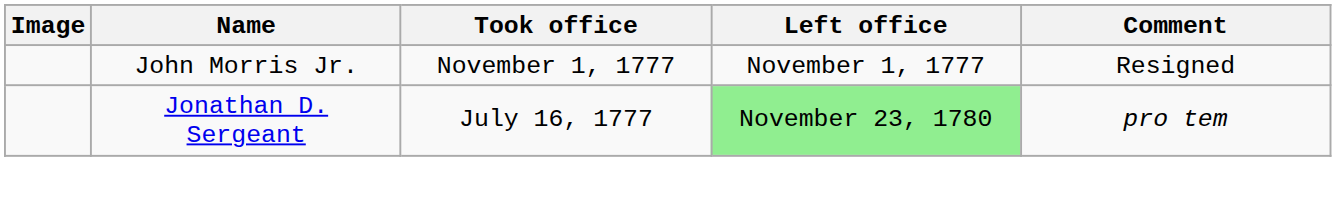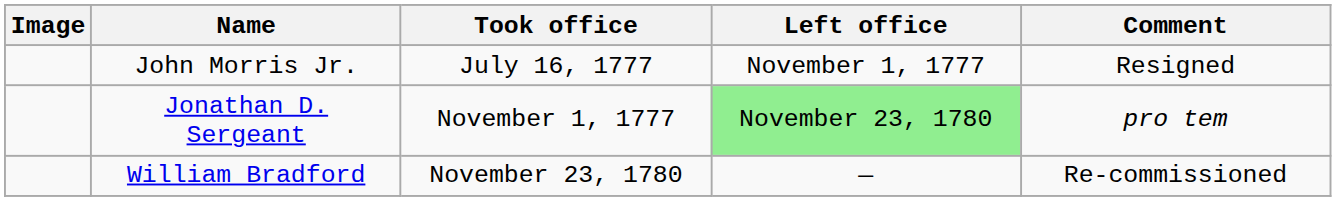 <table class="wikitable" style="clear:right; text-align:center">
 <tr>
 <th style="width: 2em;">Image</th>
 <th style="width: 12em;">Name</th>
 <th style="width: 12em;">Took office</th>
 <th style="width: 12em;">Left office</th>
 <th style="width: 12em;">Comment</th>
 </tr>
 <tr>
 <td></td>
 <td>John Morris Jr.</td>
-<td>November 1, 1777</td>
+<td>July 16, 1777</td>
 <td>November 1, 1777</td>
 <td>Resigned</td>
 </tr>
 <tr>
 <td></td>
 <td><a href='#'>Jonathan D. Sergeant</a></td>
-<td>July 16, 1777</td>
+<td>November 1, 1777</td>
 <td style="background: lightgreen;">November 23, 1780</td>
 <td><em>pro tem</em></td>
 </tr>
+<tr>
+<td></td>
+<td><a href='#'>William Bradford</a></td>
+<td>November 23, 1780</td>
+<td>—</td>
+<td>Re-commissioned</td>
+</tr>
 </table>
